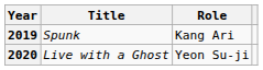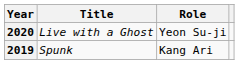 <table class="wikitable plainrowheaders">
 <tr>
 <th scope="col">Year</th>
 <th scope="col">Title</th>
 <th scope="col">Role</th>
 <th scope="col" class="unsortable"></th>
 </tr>
 <tr>
+<th scope="row">2020</th>
+<td><em>Live with a Ghost</em></td>
+<td>Yeon Su-ji</td>
+<td style="text-align:center"></td>
+</tr>
+<tr>
 <th scope="row">2019</th>
 <td><em>Spunk</em></td>
 <td>Kang Ari</td>
 <td style="text-align:center"></td>
 </tr>
-<tr>
-<th scope="row">2020</th>
-<td><em>Live with a Ghost</em></td>
-<td>Yeon Su-ji</td>
-<td style="text-align:center"></td>
-</tr>
 </table>
